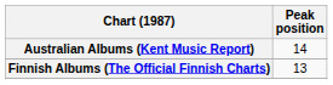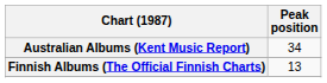 <table class="wikitable sortable plainrowheaders">
 <tr>
 <th>Chart (1987)</th>
 <th>Peak<br>position</th>
 </tr>
 <tr>
 <th scope="row">Australian Albums (<a href='#'>Kent Music Report</a>)</th>
-<td align="center">14</td>
+<td align="center">34</td>
 </tr>
 <tr>
 </tr>
 <tr>
 </tr>
 <tr>
 <th scope="row">Finnish Albums (<a href='#'>The Official Finnish Charts</a>)</th>
 <td align="center">13</td>
 </tr>
 <tr>
 </tr>
 <tr>
 </tr>
 <tr>
 </tr>
 <tr>
 </tr>
 <tr>
 </tr>
 </table>
